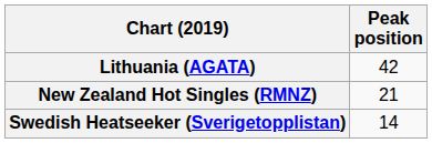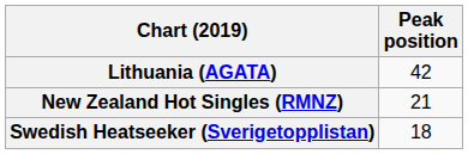 <table class="wikitable plainrowheaders" style="text-align:center">
 <tr>
 <th scope="col">Chart (2019)</th>
 <th scope="col">Peak<br>position</th>
 </tr>
 <tr>
 </tr>
 <tr>
 <th scope="row">Lithuania (<a href='#'>AGATA</a>)</th>
 <td>42</td>
 </tr>
 <tr>
 <th scope="row">New Zealand Hot Singles (<a href='#'>RMNZ</a>)</th>
 <td>21</td>
 </tr>
 <tr>
 <th scope="row">Swedish Heatseeker (<a href='#'>Sverigetopplistan</a>)</th>
-<td>14</td>
+<td>18</td>
 </tr>
 <tr>
 </tr>
 </table>
